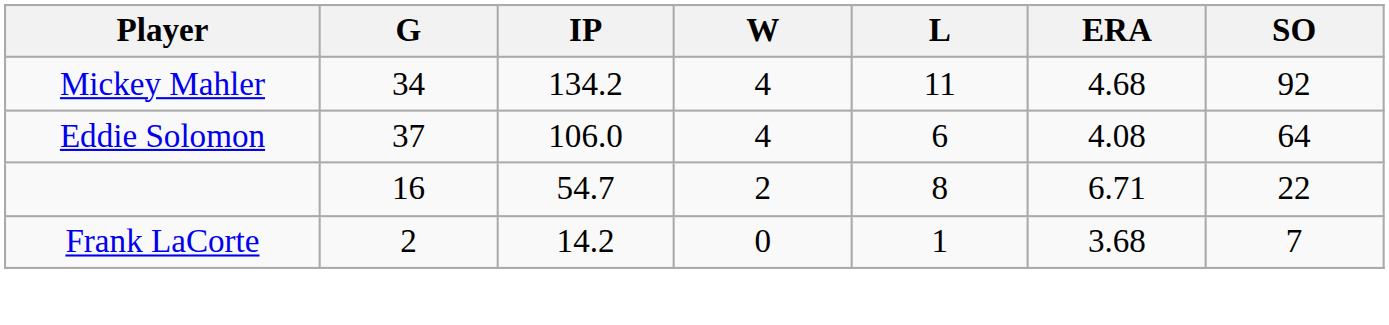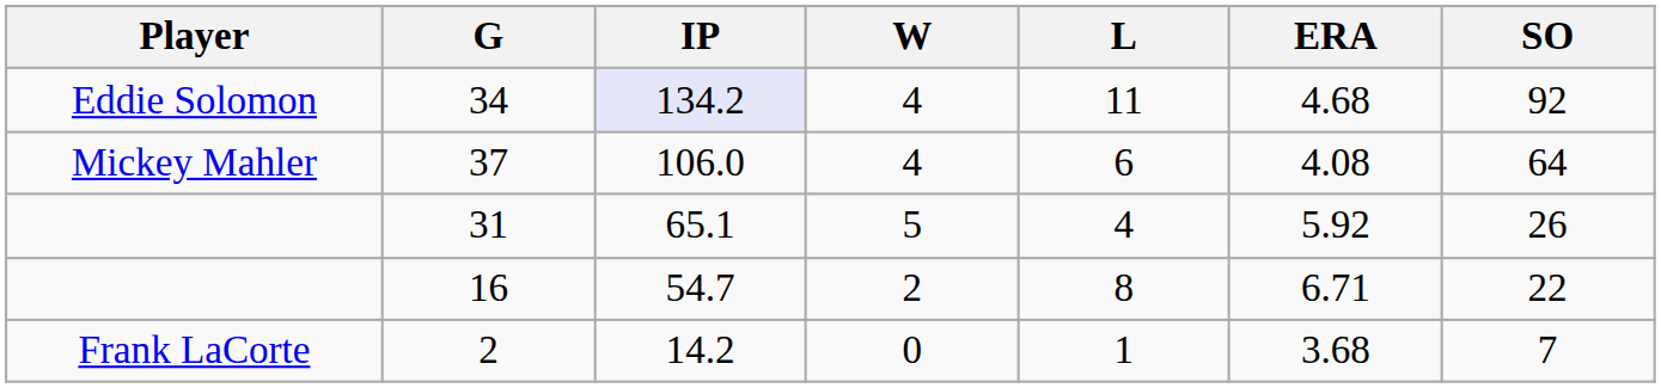 <table class="wikitable sortable">
 <tr>
 <th bgcolor="#DDDDFF" width="16%">Player</th>
 <th bgcolor="#DDDDFF" width="9%">G</th>
 <th bgcolor="#DDDDFF" width="9%">IP</th>
 <th bgcolor="#DDDDFF" width="9%">W</th>
 <th bgcolor="#DDDDFF" width="9%">L</th>
 <th bgcolor="#DDDDFF" width="9%">ERA</th>
 <th bgcolor="#DDDDFF" width="9%">SO</th>
 </tr>
 <tr align="center">
-<td><a href='#'>Mickey Mahler</a></td>
+<td><a href='#'>Eddie Solomon</a></td>
 <td>34</td>
-<td>134.2</td>
+<td style="background: lavender;">134.2</td>
 <td>4</td>
 <td>11</td>
 <td>4.68</td>
 <td>92</td>
 </tr>
 <tr align=center>
-<td><a href='#'>Eddie Solomon</a></td>
+<td><a href='#'>Mickey Mahler</a></td>
 <td>37</td>
 <td>106.0</td>
 <td>4</td>
 <td>6</td>
 <td>4.08</td>
 <td>64</td>
+</tr>
+<tr align=center>
+<td></td>
+<td>31</td>
+<td>65.1</td>
+<td>5</td>
+<td>4</td>
+<td>5.92</td>
+<td>26</td>
 </tr>
 <tr align="center">
 <td></td>
 <td>16</td>
 <td>54.7</td>
 <td>2</td>
 <td>8</td>
 <td>6.71</td>
 <td>22</td>
 </tr>
 <tr align="center">
 <td><a href='#'>Frank LaCorte</a></td>
 <td>2</td>
 <td>14.2</td>
 <td>0</td>
 <td>1</td>
 <td>3.68</td>
 <td>7</td>
 </tr>
 </table>
